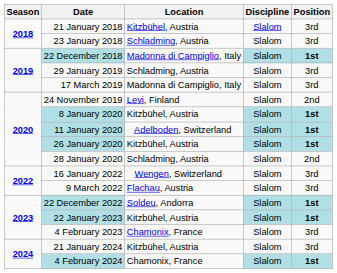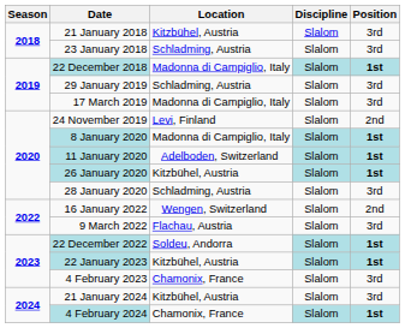 <table class="wikitable" style="text-align:center; font-size:95%;">
 <tr>
 <th>Season</th>
 <th>Date</th>
 <th>Location</th>
 <th>Discipline</th>
 <th>Position</th>
 </tr>
 <tr>
 <td rowspan="2"><strong><a href='#'>2018</a></strong></td>
 <td align=right>21 January 2018</td>
 <td style="text-align:left;"> <a href='#'>Kitzbühel</a>, Austria</td>
 <td><a href='#'>Slalom</a></td>
 <td>3rd</td>
 </tr>
 <tr>
 <td align=right>23 January 2018</td>
 <td style="text-align:left;"> <a href='#'>Schladming</a>, Austria</td>
 <td>Slalom</td>
 <td>3rd</td>
 </tr>
 <tr>
 <td rowspan="3"><strong><a href='#'>2019</a></strong></td>
 <td align=right bgcolor="#BOEOE6">22 December 2018</td>
 <td style="text-align:left;"> <a href='#'>Madonna di Campiglio</a>, Italy</td>
 <td bgcolor="#BOEOE6">Slalom</td>
 <td bgcolor="#BOEOE6"><strong>1st</strong></td>
 </tr>
 <tr>
 <td align=right>29 January 2019</td>
 <td style="text-align:left;"> Schladming, Austria</td>
 <td>Slalom</td>
 <td>3rd</td>
 </tr>
 <tr>
 <td align=right>17 March 2019</td>
 <td style="text-align:left;"> Madonna di Campiglio, Italy</td>
 <td>Slalom</td>
 <td>3rd</td>
 </tr>
 <tr>
 <td rowspan="5"><strong><a href='#'>2020</a></strong></td>
 <td align=right>24 November 2019</td>
 <td style="text-align:left;"> <a href='#'>Levi</a>, Finland</td>
 <td>Slalom</td>
 <td>2nd</td>
 </tr>
 <tr>
 <td align=right bgcolor="#BOEOE6">8 January 2020</td>
-<td style="text-align:left;"> Kitzbühel, Austria</td>
+<td style="text-align:left;"> Madonna di Campiglio, Italy</td>
 <td bgcolor="#BOEOE6">Slalom</td>
 <td bgcolor="#BOEOE6"><strong>1st</strong></td>
 </tr>
 <tr>
 <td align=right bgcolor="#BOEOE6">11 January 2020</td>
 <td style="text-align:left;">   <a href='#'>Adelboden</a>, Switzerland</td>
 <td bgcolor="#BOEOE6">Slalom</td>
 <td bgcolor="#BOEOE6"><strong>1st</strong></td>
 </tr>
 <tr>
 <td align=right bgcolor="#BOEOE6">26 January 2020</td>
 <td style="text-align:left;"> Kitzbühel, Austria</td>
 <td bgcolor="#BOEOE6">Slalom</td>
 <td bgcolor="#BOEOE6"><strong>1st</strong></td>
 </tr>
 <tr>
 <td align=right>28 January 2020</td>
 <td style="text-align:left;"> Schladming, Austria</td>
 <td>Slalom</td>
-<td>2nd</td>
+<td>3rd</td>
 </tr>
 <tr>
 <td rowspan="2"><strong><a href='#'>2022</a></strong></td>
 <td align=right>16 January 2022</td>
 <td style="text-align:left;">   <a href='#'>Wengen</a>, Switzerland</td>
 <td>Slalom</td>
-<td>3rd</td>
+<td>2nd</td>
 </tr>
 <tr>
 <td align=right>9 March 2022</td>
 <td style="text-align:left;"> <a href='#'>Flachau</a>, Austria</td>
 <td>Slalom</td>
 <td>3rd</td>
 </tr>
 <tr>
 <td rowspan="3"><strong><a href='#'>2023</a></strong></td>
 <td align=right bgcolor="#BOEOE6">22 December 2022</td>
 <td align=left> <a href='#'>Soldeu</a>, Andorra</td>
 <td bgcolor="#BOEOE6">Slalom</td>
 <td bgcolor="#BOEOE6"><strong>1st</strong></td>
 </tr>
 <tr>
 <td align=right bgcolor="#BOEOE6">22 January 2023</td>
 <td style="text-align:left;"> Kitzbühel, Austria</td>
 <td bgcolor="#BOEOE6">Slalom</td>
 <td bgcolor="#BOEOE6"><strong>1st</strong></td>
 </tr>
 <tr>
 <td align=right>4 February 2023</td>
 <td style="text-align:left;"> <a href='#'>Chamonix</a>, France</td>
 <td>Slalom</td>
 <td>3rd</td>
 </tr>
 <tr>
 <td rowspan="2"><strong><a href='#'>2024</a></strong></td>
 <td align=right>21 January 2024</td>
 <td style="text-align:left;"> Kitzbühel, Austria</td>
 <td>Slalom</td>
 <td>3rd</td>
 </tr>
 <tr>
 <td align=right bgcolor="#BOEOE6">4 February 2024</td>
 <td style="text-align:left;"> Chamonix, France</td>
 <td bgcolor="#BOEOE6">Slalom</td>
 <td bgcolor="#BOEOE6"><strong>1st</strong></td>
 </tr>
 </table>
